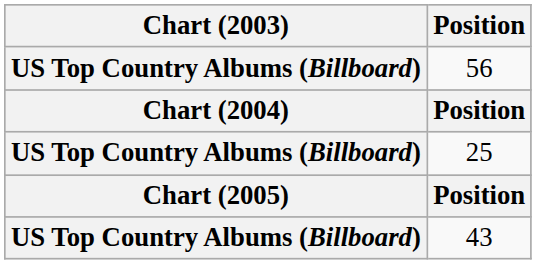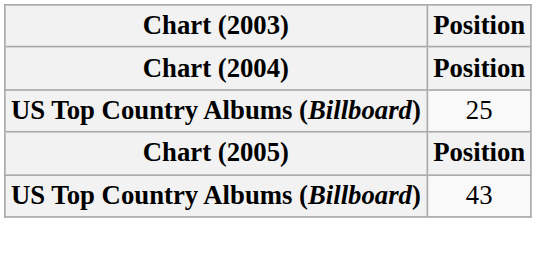 <table class="wikitable plainrowheaders" style="text-align:center">
 <tr>
 <th scope="col">Chart (2003)</th>
 <th scope="col">Position</th>
-</tr>
-<tr>
-<th scope="row">US Top Country Albums (<em>Billboard</em>)</th>
-<td>56</td>
 </tr>
 <tr>
 <th scope="col">Chart (2004)</th>
 <th scope="col">Position</th>
 </tr>
 <tr>
 <th scope="row">US Top Country Albums (<em>Billboard</em>)</th>
 <td>25</td>
 </tr>
 <tr>
 <th scope="col">Chart (2005)</th>
 <th scope="col">Position</th>
 </tr>
 <tr>
 <th scope="row">US Top Country Albums (<em>Billboard</em>)</th>
 <td>43</td>
 </tr>
 </table>
